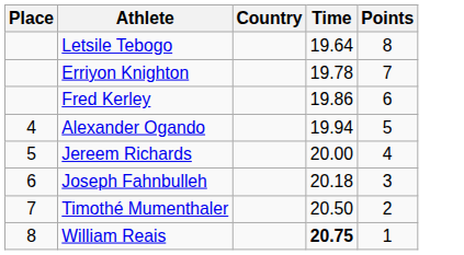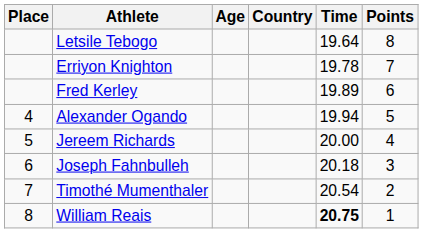 <table class="wikitable mw-datatable sortable">
 <tr>
 <th>Place</th>
 <th>Athlete</th>
+<th>Age</th>
 <th>Country</th>
 <th>Time</th>
 <th>Points</th>
 </tr>
 <tr>
 <td align=center></td>
 <td><a href='#'>Letsile Tebogo</a></td>
 <td></td>
+<td></td>
 <td>19.64</td>
 <td align=center>8</td>
 </tr>
 <tr>
 <td align=center></td>
 <td><a href='#'>Erriyon Knighton</a></td>
+<td></td>
 <td></td>
 <td>19.78</td>
 <td align=center>7</td>
 </tr>
 <tr>
 <td align=center></td>
 <td><a href='#'>Fred Kerley</a></td>
 <td></td>
-<td>19.86</td>
+<td></td>
+<td>19.89</td>
 <td align=center>6</td>
 </tr>
 <tr>
 <td align=center>4</td>
 <td><a href='#'>Alexander Ogando</a></td>
+<td></td>
 <td></td>
 <td>19.94</td>
 <td align=center>5</td>
 </tr>
 <tr>
 <td align=center>5</td>
 <td><a href='#'>Jereem Richards</a></td>
 <td></td>
+<td></td>
 <td>20.00</td>
 <td align=center>4</td>
 </tr>
 <tr>
 <td align=center>6</td>
 <td><a href='#'>Joseph Fahnbulleh</a></td>
+<td></td>
 <td></td>
 <td>20.18</td>
 <td align=center>3</td>
 </tr>
 <tr>
 <td align=center>7</td>
 <td><a href='#'>Timothé Mumenthaler</a></td>
 <td></td>
-<td>20.50</td>
+<td></td>
+<td>20.54</td>
 <td align=center>2</td>
 </tr>
 <tr>
 <td align=center>8</td>
 <td><a href='#'>William Reais</a></td>
 <td></td>
+<td></td>
 <td><strong>20.75</strong></td>
 <td align=center>1</td>
 </tr>
 </table>
